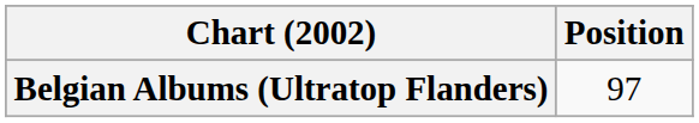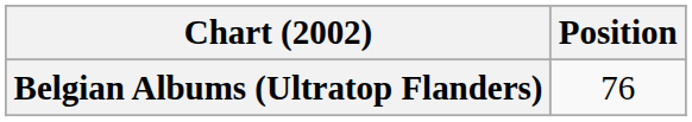 <table class="wikitable plainrowheaders" style="text-align:center">
 <tr>
 <th scope="col">Chart (2002)</th>
 <th scope="col">Position</th>
 </tr>
 <tr>
 <th scope="row">Belgian Albums (Ultratop Flanders)</th>
-<td>97</td>
+<td>76</td>
 </tr>
 </table>
